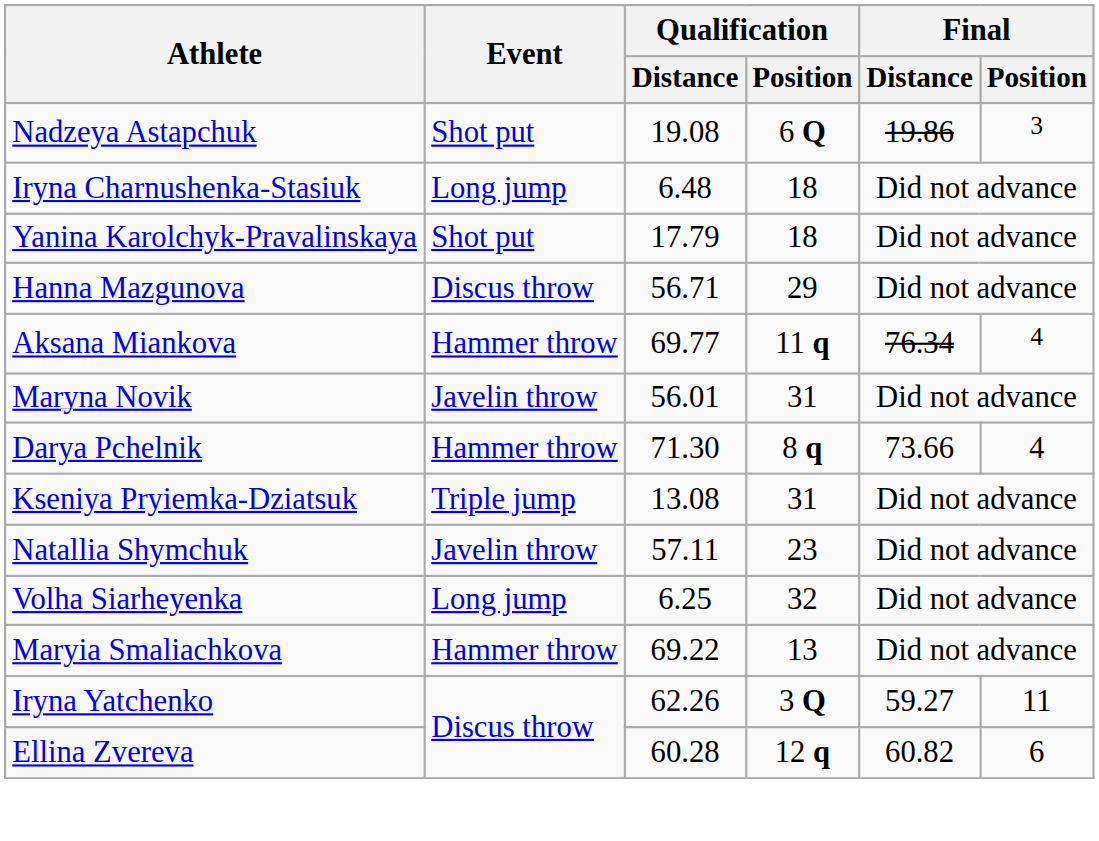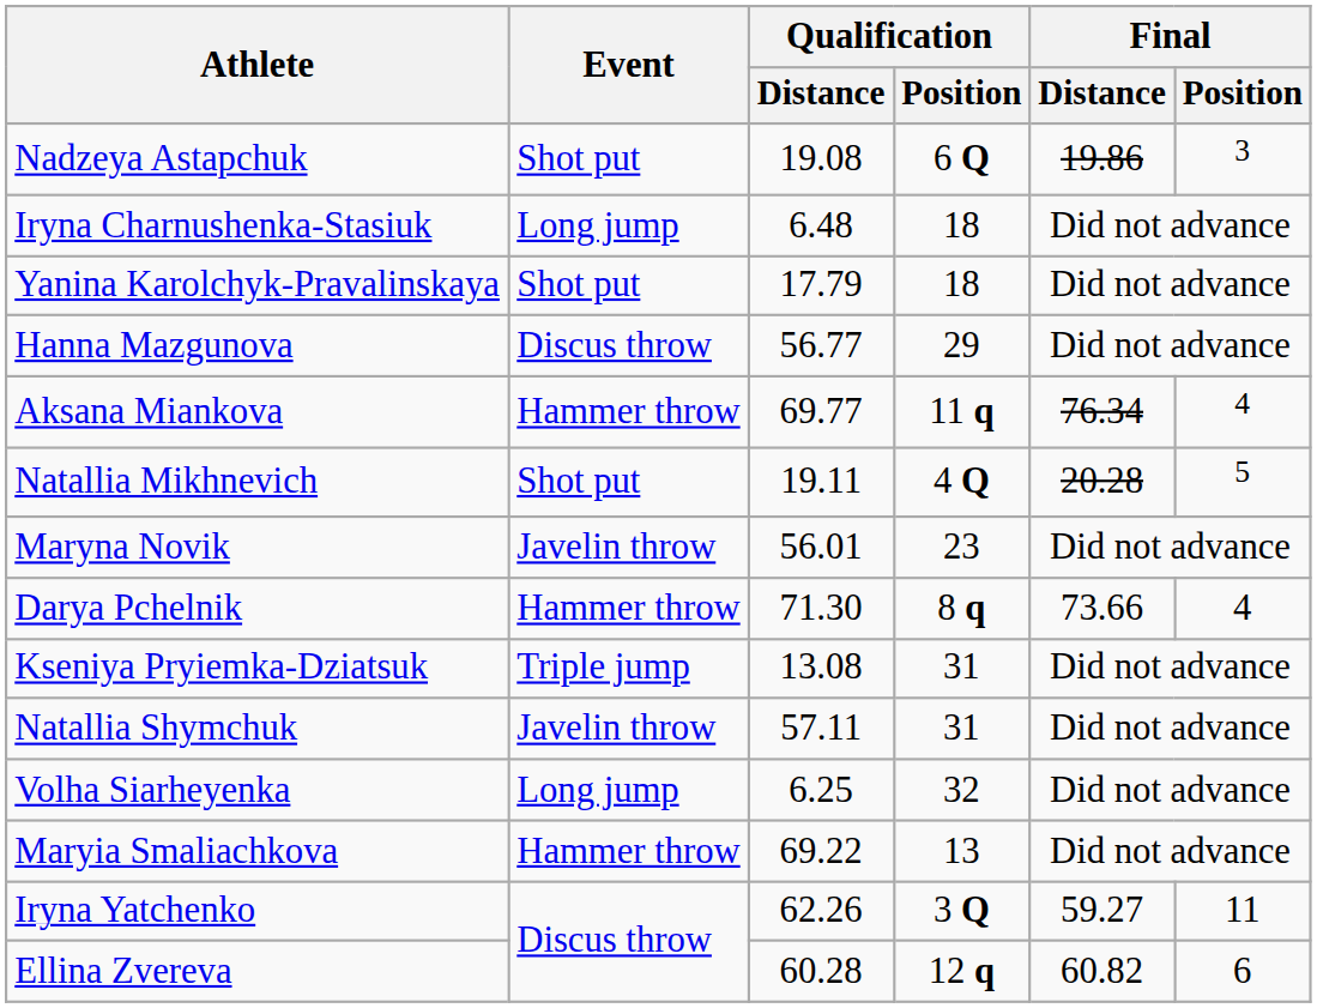 <table class=wikitable style="font-size:90%">
 <tr>
 <th rowspan="2">Athlete</th>
 <th rowspan="2">Event</th>
 <th colspan="2">Qualification</th>
 <th colspan="2">Final</th>
 </tr>
 <tr style="font-size:95%">
 <th>Distance</th>
 <th>Position</th>
 <th>Distance</th>
 <th>Position</th>
 </tr>
 <tr align=center>
 <td align=left><a href='#'>Nadzeya Astapchuk</a></td>
 <td align=left><a href='#'>Shot put</a></td>
 <td>19.08</td>
 <td>6 <strong>Q</strong></td>
 <td><s>19.86</s></td>
 <td><sup>3</sup></td>
 </tr>
 <tr align=center>
 <td align=left><a href='#'>Iryna Charnushenka-Stasiuk</a></td>
 <td align=left><a href='#'>Long jump</a></td>
 <td>6.48</td>
 <td>18</td>
 <td colspan=2>Did not advance</td>
 </tr>
 <tr align=center>
 <td align=left><a href='#'>Yanina Karolchyk-Pravalinskaya</a></td>
 <td align=left><a href='#'>Shot put</a></td>
 <td>17.79</td>
 <td>18</td>
 <td colspan=2>Did not advance</td>
 </tr>
 <tr align=center>
 <td align=left><a href='#'>Hanna Mazgunova</a></td>
 <td align=left><a href='#'>Discus throw</a></td>
-<td>56.71</td>
+<td>56.77</td>
 <td>29</td>
 <td colspan=2>Did not advance</td>
 </tr>
 <tr align=center>
 <td align=left><a href='#'>Aksana Miankova</a></td>
 <td align=left><a href='#'>Hammer throw</a></td>
 <td>69.77</td>
 <td>11 <strong>q</strong></td>
 <td><s>76.34 </s></td>
 <td><sup>4</sup></td>
 </tr>
 <tr align=center>
+<td align=left><a href='#'>Natallia Mikhnevich</a></td>
+<td align=left><a href='#'>Shot put</a></td>
+<td>19.11</td>
+<td>4 <strong>Q</strong></td>
+<td><s>20.28</s></td>
+<td><sup>5</sup></td>
+</tr>
+<tr align=center>
 <td align=left><a href='#'>Maryna Novik</a></td>
 <td align=left><a href='#'>Javelin throw</a></td>
 <td>56.01</td>
-<td>31</td>
+<td>23</td>
 <td colspan=2>Did not advance</td>
 </tr>
 <tr align=center>
 <td align=left><a href='#'>Darya Pchelnik</a></td>
 <td align=left><a href='#'>Hammer throw</a></td>
 <td>71.30</td>
 <td>8 <strong>q</strong></td>
 <td>73.66</td>
 <td>4</td>
 </tr>
 <tr align=center>
 <td align=left><a href='#'>Kseniya Pryiemka-Dziatsuk</a></td>
 <td align=left><a href='#'>Triple jump</a></td>
 <td>13.08</td>
 <td>31</td>
 <td colspan=2>Did not advance</td>
 </tr>
 <tr align=center>
 <td align=left><a href='#'>Natallia Shymchuk</a></td>
 <td align=left><a href='#'>Javelin throw</a></td>
 <td>57.11</td>
-<td>23</td>
+<td>31</td>
 <td colspan=2>Did not advance</td>
 </tr>
 <tr align=center>
 <td align=left><a href='#'>Volha Siarheyenka</a></td>
 <td align=left><a href='#'>Long jump</a></td>
 <td>6.25</td>
 <td>32</td>
 <td colspan=2>Did not advance</td>
 </tr>
 <tr align=center>
 <td align=left><a href='#'>Maryia Smaliachkova</a></td>
 <td align=left><a href='#'>Hammer throw</a></td>
 <td>69.22</td>
 <td>13</td>
 <td colspan=2>Did not advance</td>
 </tr>
 <tr align=center>
 <td align=left><a href='#'>Iryna Yatchenko</a></td>
 <td align=left rowspan=2><a href='#'>Discus throw</a></td>
 <td>62.26</td>
 <td>3 <strong>Q</strong></td>
 <td>59.27</td>
 <td>11</td>
 </tr>
 <tr align=center>
 <td align=left><a href='#'>Ellina Zvereva</a></td>
 <td>60.28</td>
 <td>12 <strong>q</strong></td>
 <td>60.82</td>
 <td>6</td>
 </tr>
 </table>
